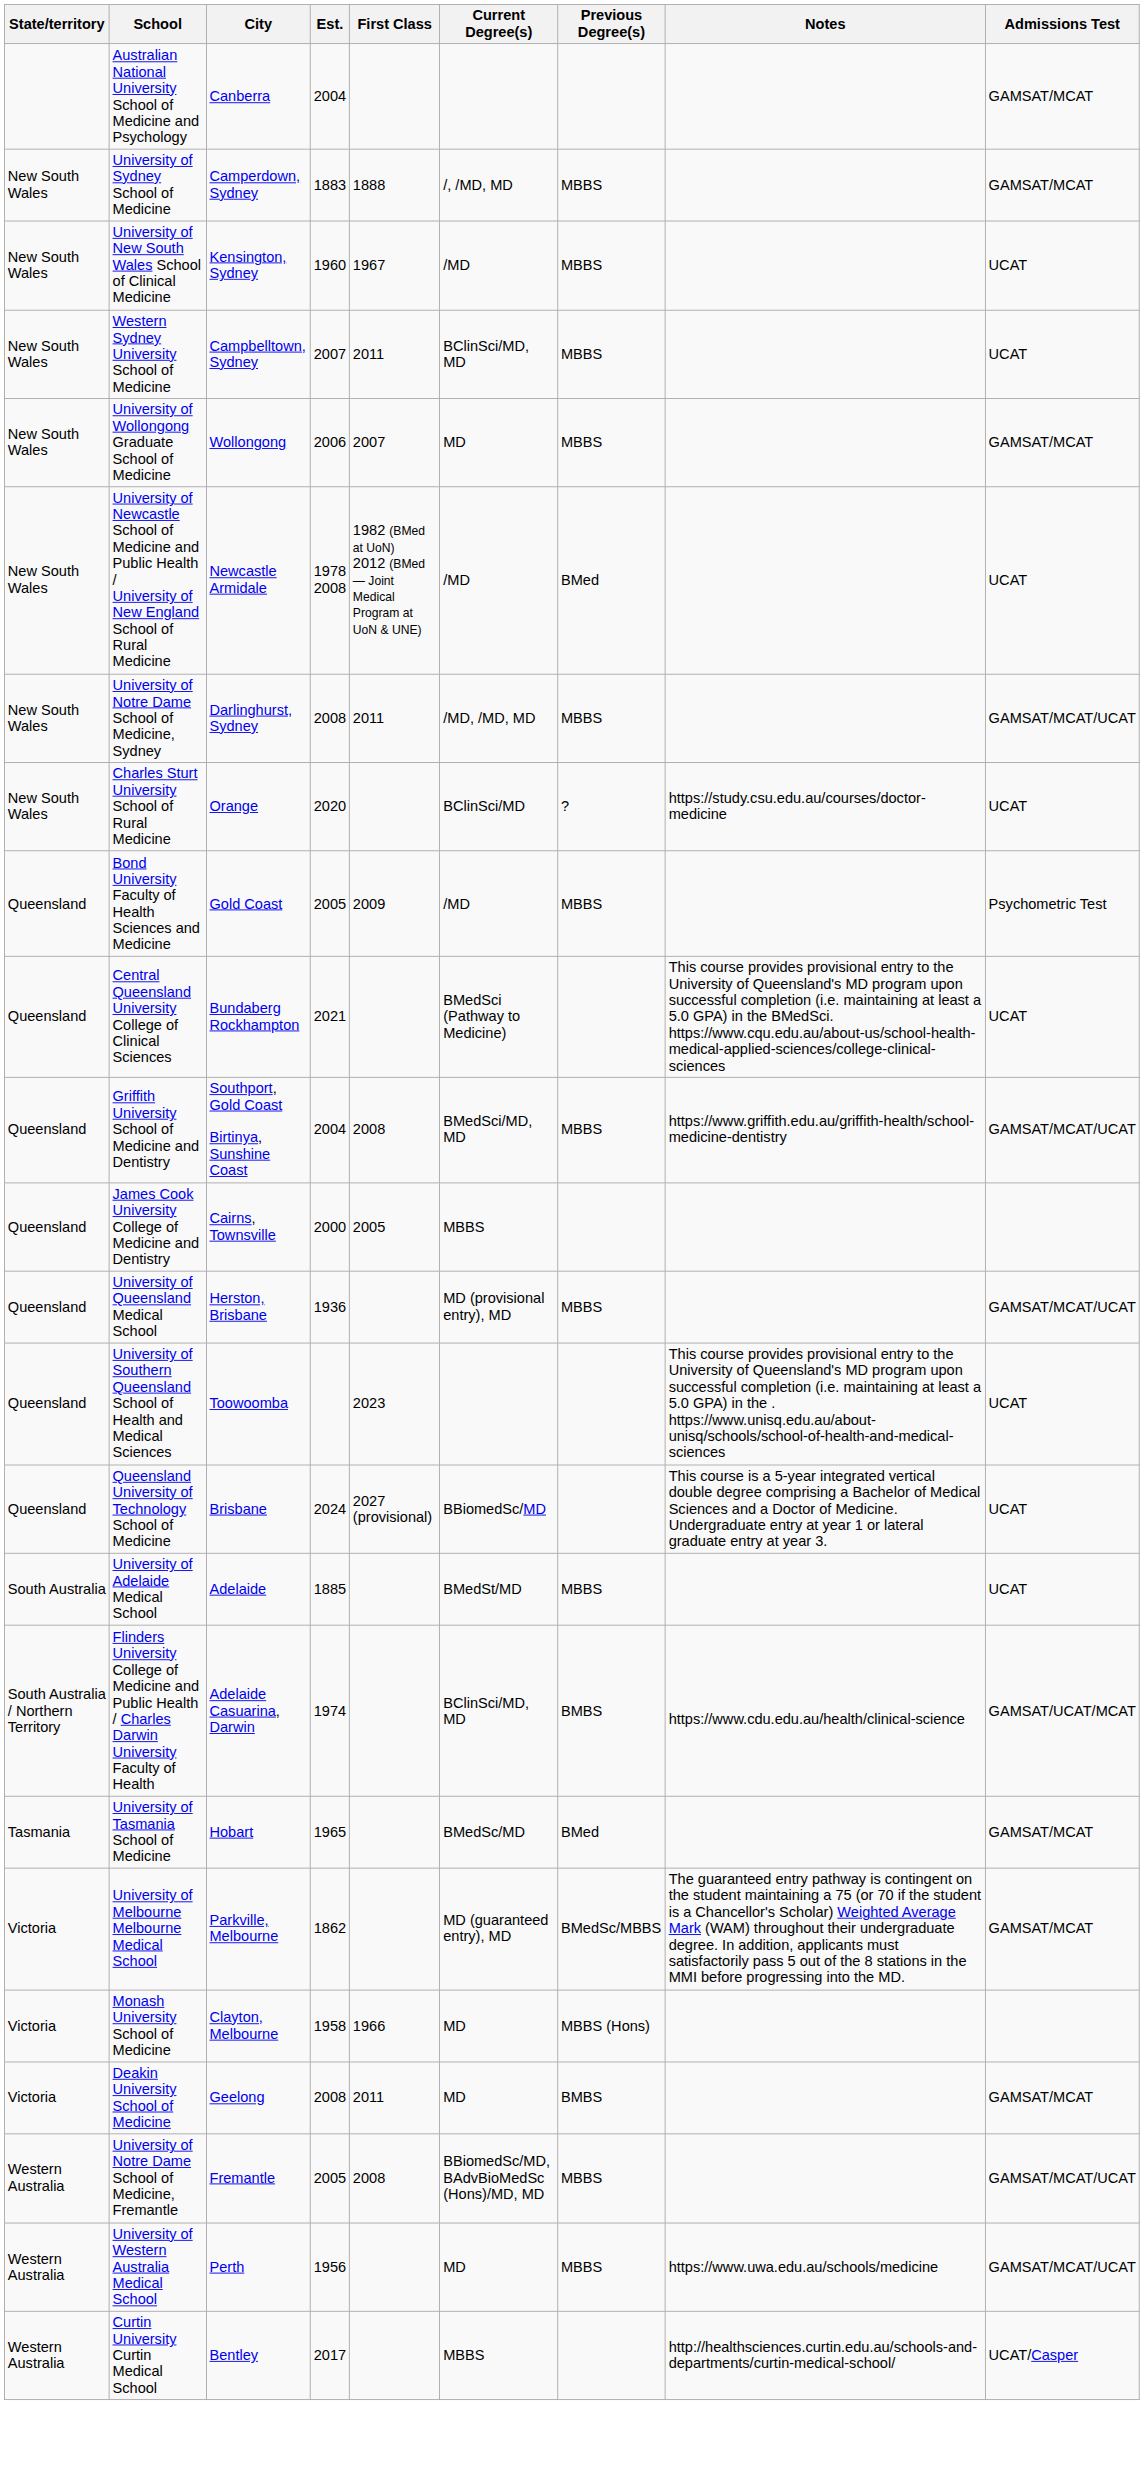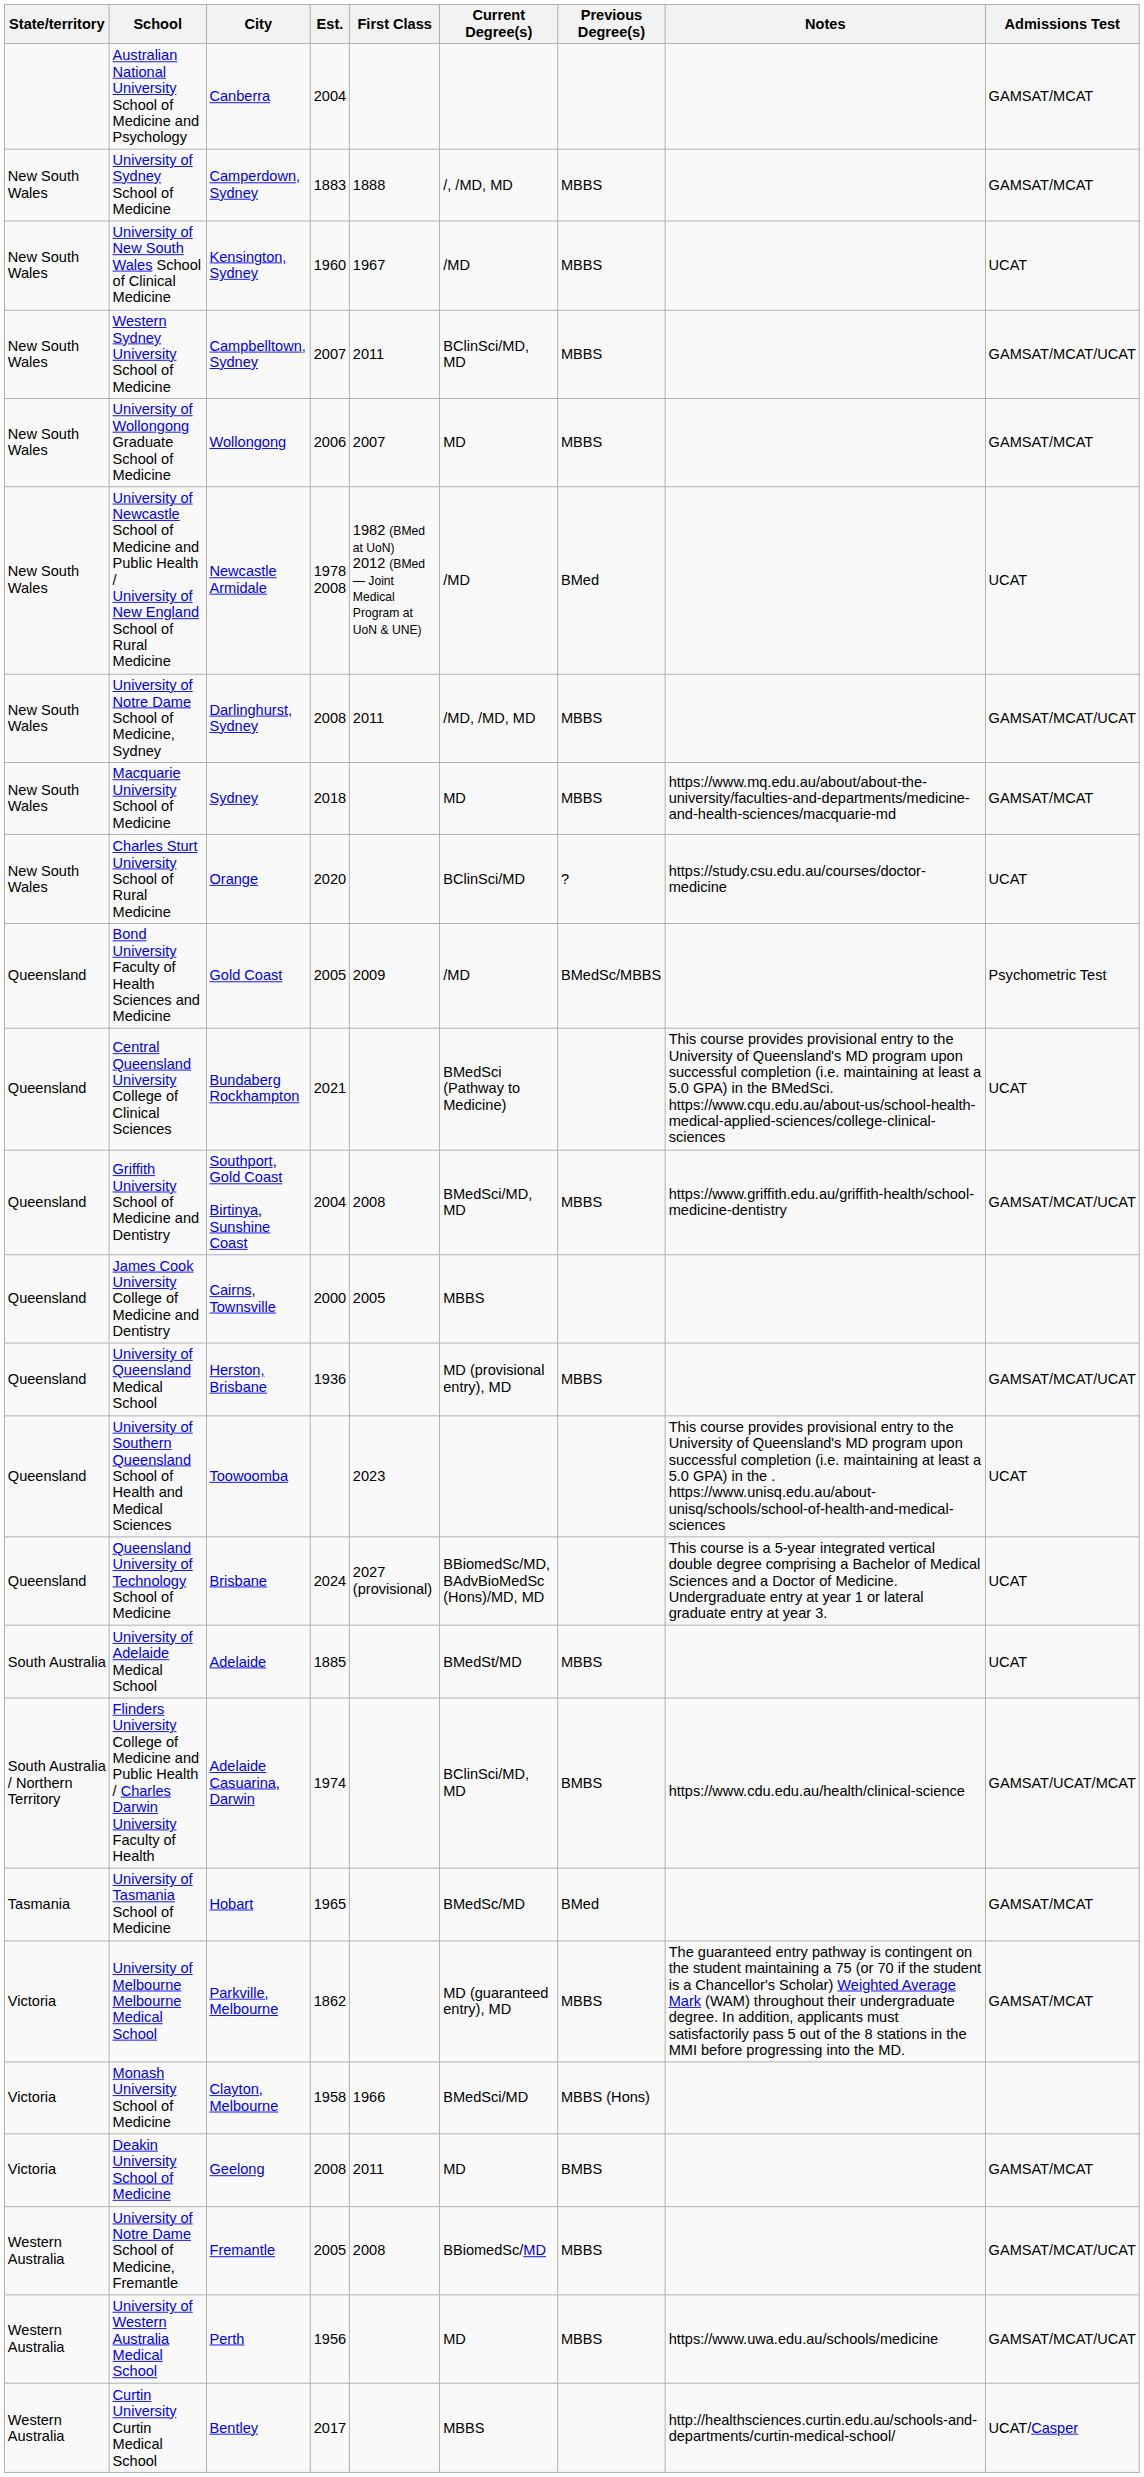 <table class="wikitable sortable">
 <tr>
 <th>State/territory</th>
 <th>School</th>
 <th>City</th>
 <th>Est.</th>
 <th>First Class</th>
 <th>Current Degree(s)</th>
 <th>Previous Degree(s)</th>
 <th class="sortable">Notes</th>
 <th>Admissions Test</th>
 </tr>
 <tr>
 <td id="Australian Capital Territory"></td>
 <td><a href='#'>Australian National University</a> School of Medicine and Psychology</td>
 <td><a href='#'>Canberra</a></td>
 <td>2004</td>
 <td></td>
 <td></td>
 <td></td>
 <td></td>
 <td>GAMSAT/MCAT</td>
 </tr>
 <tr>
 <td id=" New South Wales">New South Wales</td>
 <td><a href='#'>University of Sydney</a> School of Medicine</td>
 <td><a href='#'>Camperdown, Sydney</a></td>
 <td>1883</td>
 <td>1888</td>
 <td>/, /MD, MD</td>
 <td>MBBS</td>
 <td></td>
 <td>GAMSAT/MCAT</td>
 </tr>
 <tr>
 <td>New South Wales</td>
 <td><a href='#'>University of New South Wales</a> School of Clinical Medicine</td>
 <td><a href='#'>Kensington, Sydney</a></td>
 <td>1960</td>
 <td>1967</td>
 <td>/MD</td>
 <td>MBBS</td>
 <td></td>
 <td>UCAT</td>
 </tr>
 <tr>
 <td>New South Wales</td>
 <td><a href='#'>Western Sydney University</a> School of Medicine</td>
 <td><a href='#'>Campbelltown, Sydney</a></td>
 <td>2007</td>
 <td>2011</td>
 <td>BClinSci/MD, MD</td>
 <td>MBBS</td>
 <td></td>
-<td>UCAT</td>
+<td>GAMSAT/MCAT/UCAT</td>
 </tr>
 <tr>
 <td>New South Wales</td>
 <td><a href='#'>University of Wollongong</a> Graduate School of Medicine</td>
 <td><a href='#'>Wollongong</a></td>
 <td>2006</td>
 <td>2007</td>
 <td>MD</td>
 <td>MBBS</td>
 <td></td>
 <td>GAMSAT/MCAT</td>
 </tr>
 <tr>
 <td>New South Wales</td>
 <td><a href='#'>University of Newcastle</a> School of Medicine and Public Health /<br><a href='#'>University of New England</a> School of Rural Medicine</td>
 <td><a href='#'>Newcastle</a><br><a href='#'>Armidale</a></td>
 <td>1978<br>2008</td>
 <td>1982 <small>(BMed at UoN)</small><br>2012 <small>(BMed — Joint Medical Program at UoN & UNE)</small></td>
 <td>/MD</td>
 <td>BMed</td>
 <td><br></td>
 <td>UCAT</td>
 </tr>
 <tr>
 <td>New South Wales</td>
 <td><a href='#'>University of Notre Dame</a> School of Medicine, Sydney</td>
 <td><a href='#'>Darlinghurst, Sydney</a></td>
 <td>2008</td>
 <td>2011</td>
 <td>/MD, /MD, MD</td>
 <td>MBBS</td>
 <td></td>
 <td>GAMSAT/MCAT/UCAT</td>
 </tr>
 <tr>
 <td>New South Wales</td>
+<td><a href='#'>Macquarie University</a> School of Medicine</td>
+<td><a href='#'>Sydney</a></td>
+<td>2018</td>
+<td></td>
+<td>MD</td>
+<td>MBBS</td>
+<td>https://www.mq.edu.au/about/about-the-university/faculties-and-departments/medicine-and-health-sciences/macquarie-md</td>
+<td>GAMSAT/MCAT</td>
+</tr>
+<tr>
+<td>New South Wales</td>
 <td><a href='#'>Charles Sturt University</a> School of Rural Medicine</td>
 <td><a href='#'>Orange</a></td>
 <td>2020</td>
 <td></td>
 <td>BClinSci/MD</td>
 <td>?</td>
 <td>https://study.csu.edu.au/courses/doctor-medicine</td>
 <td>UCAT</td>
 </tr>
 <tr>
 <td id="Queensland">Queensland</td>
 <td><a href='#'>Bond University</a> Faculty of Health Sciences and Medicine</td>
 <td><a href='#'>Gold Coast</a></td>
 <td>2005</td>
 <td>2009</td>
 <td>/MD</td>
-<td>MBBS</td>
+<td>BMedSc/MBBS</td>
 <td></td>
 <td>Psychometric Test</td>
 </tr>
 <tr>
 <td>Queensland</td>
 <td><a href='#'>Central Queensland University</a> College of Clinical Sciences</td>
 <td><a href='#'>Bundaberg</a><br><a href='#'>Rockhampton</a></td>
 <td>2021</td>
 <td></td>
 <td>BMedSci (Pathway to Medicine)</td>
 <td></td>
 <td>This course provides provisional entry to the University of Queensland's MD program upon successful completion (i.e. maintaining at least a 5.0 GPA) in the BMedSci. https://www.cqu.edu.au/about-us/school-health-medical-applied-sciences/college-clinical-sciences</td>
 <td>UCAT</td>
 </tr>
 <tr>
 <td>Queensland</td>
 <td><a href='#'>Griffith University</a> School of Medicine and Dentistry</td>
 <td><a href='#'>Southport</a>, <a href='#'>Gold Coast</a><br><br><a href='#'>Birtinya</a>, <a href='#'>Sunshine Coast</a></td>
 <td>2004</td>
 <td>2008</td>
 <td>BMedSci/MD, MD</td>
 <td>MBBS</td>
 <td>https://www.griffith.edu.au/griffith-health/school-medicine-dentistry</td>
 <td>GAMSAT/MCAT/UCAT</td>
 </tr>
 <tr>
 <td>Queensland</td>
 <td><a href='#'>James Cook University</a> College of Medicine and Dentistry</td>
 <td><a href='#'>Cairns</a>, <a href='#'>Townsville</a></td>
 <td>2000</td>
 <td>2005</td>
 <td>MBBS</td>
 <td></td>
 <td></td>
 <td></td>
 </tr>
 <tr>
 <td>Queensland</td>
 <td><a href='#'>University of Queensland</a> Medical School</td>
 <td><a href='#'>Herston, Brisbane</a></td>
 <td>1936</td>
 <td></td>
 <td>MD (provisional entry), MD</td>
 <td>MBBS</td>
 <td></td>
 <td>GAMSAT/MCAT/UCAT</td>
 </tr>
 <tr>
 <td>Queensland</td>
 <td><a href='#'>University of Southern Queensland</a> School of Health and Medical Sciences</td>
 <td><a href='#'>Toowoomba</a></td>
 <td></td>
 <td>2023</td>
 <td></td>
 <td></td>
 <td>This course provides provisional entry to the University of Queensland's MD program upon successful completion (i.e. maintaining at least a 5.0 GPA) in the . https://www.unisq.edu.au/about-unisq/schools/school-of-health-and-medical-sciences</td>
 <td>UCAT</td>
 </tr>
 <tr>
 <td>Queensland</td>
 <td><a href='#'>Queensland University of Technology</a> School of Medicine</td>
 <td><a href='#'>Brisbane</a></td>
 <td>2024</td>
 <td>2027 (provisional)</td>
-<td>BBiomedSc/<a href='#'>MD</a></td>
+<td>BBiomedSc/MD, BAdvBioMedSc (Hons)/MD, MD</td>
 <td></td>
 <td>This course is a 5-year integrated vertical double degree comprising a Bachelor of Medical Sciences and a Doctor of Medicine. Undergraduate entry at year 1 or lateral graduate entry at year 3.<br></td>
 <td>UCAT</td>
 </tr>
 <tr>
 <td id="South Australia">South Australia</td>
 <td><a href='#'>University of Adelaide</a> Medical School</td>
 <td><a href='#'>Adelaide</a></td>
 <td>1885</td>
 <td></td>
 <td>BMedSt/MD</td>
 <td>MBBS</td>
 <td></td>
 <td>UCAT</td>
 </tr>
 <tr>
 <td id="South Australia">South Australia / Northern Territory</td>
 <td><a href='#'>Flinders University</a> College of Medicine and Public Health / <a href='#'>Charles Darwin University</a> Faculty of Health</td>
 <td><a href='#'>Adelaide</a><br><a href='#'>Casuarina</a>, <a href='#'>Darwin</a></td>
 <td>1974</td>
 <td></td>
 <td>BClinSci/MD, MD</td>
 <td>BMBS</td>
 <td><br>https://www.cdu.edu.au/health/clinical-science</td>
 <td>GAMSAT/UCAT/MCAT</td>
 </tr>
 <tr>
 <td id="Tasmania">Tasmania</td>
 <td><a href='#'>University of Tasmania</a> School of Medicine</td>
 <td><a href='#'>Hobart</a></td>
 <td>1965</td>
 <td></td>
 <td>BMedSc/MD</td>
 <td>BMed</td>
 <td></td>
 <td>GAMSAT/MCAT</td>
 </tr>
 <tr>
 <td id="Victoria">Victoria</td>
 <td><a href='#'>University of Melbourne</a> <a href='#'>Melbourne Medical School</a></td>
 <td><a href='#'>Parkville, Melbourne</a></td>
 <td>1862</td>
 <td></td>
 <td>MD (guaranteed entry), MD</td>
-<td>BMedSc/MBBS</td>
+<td>MBBS</td>
 <td>The guaranteed entry pathway is contingent on the student maintaining a 75 (or 70 if the student is a Chancellor's Scholar) <a href='#'>Weighted Average Mark</a> (WAM) throughout their undergraduate degree. In addition, applicants must satisfactorily pass 5 out of the 8 stations in the MMI before progressing into the MD.</td>
 <td>GAMSAT/MCAT</td>
 </tr>
 <tr>
 <td>Victoria</td>
 <td><a href='#'>Monash University</a> School of Medicine</td>
 <td><a href='#'>Clayton, Melbourne</a></td>
 <td>1958</td>
 <td>1966</td>
-<td>MD</td>
+<td>BMedSci/MD</td>
 <td>MBBS (Hons)</td>
 <td></td>
 <td></td>
 </tr>
 <tr>
 <td>Victoria</td>
 <td><a href='#'>Deakin University</a> <a href='#'>School of Medicine</a></td>
 <td><a href='#'>Geelong</a></td>
 <td>2008</td>
 <td>2011</td>
 <td>MD</td>
 <td>BMBS</td>
 <td></td>
 <td>GAMSAT/MCAT</td>
 </tr>
 <tr>
 <td id="Western Australia">Western Australia</td>
 <td><a href='#'>University of Notre Dame</a> School of Medicine, Fremantle</td>
 <td><a href='#'>Fremantle</a></td>
 <td>2005</td>
 <td>2008</td>
-<td>BBiomedSc/MD, BAdvBioMedSc (Hons)/MD, MD</td>
+<td>BBiomedSc/<a href='#'>MD</a></td>
 <td>MBBS</td>
 <td></td>
 <td>GAMSAT/MCAT/UCAT</td>
 </tr>
 <tr>
 <td>Western Australia</td>
 <td><a href='#'>University of Western Australia</a> <a href='#'>Medical School</a></td>
 <td><a href='#'>Perth</a></td>
 <td>1956</td>
 <td></td>
 <td>MD</td>
 <td>MBBS</td>
 <td>https://www.uwa.edu.au/schools/medicine</td>
 <td>GAMSAT/MCAT/UCAT</td>
 </tr>
 <tr>
 <td id="Western Australia">Western Australia</td>
 <td><a href='#'>Curtin University</a> Curtin Medical School</td>
 <td><a href='#'>Bentley</a></td>
 <td>2017</td>
 <td></td>
 <td>MBBS</td>
 <td></td>
 <td>http://healthsciences.curtin.edu.au/schools-and-departments/curtin-medical-school/</td>
 <td>UCAT/<a href='#'>Casper</a></td>
 </tr>
 </table>
